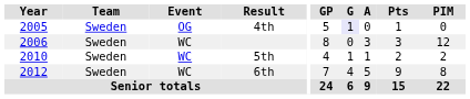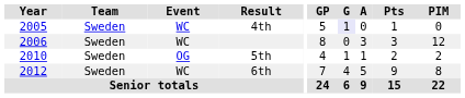 <table border="0" cellpadding="1" cellspacing="0" ID="Table3" style="text-align:center; width:40em">
 <tr ALIGN="center" bgcolor="#e0e0e0">
 <th>Year</th>
 <th>Team</th>
 <th>Event</th>
 <th>Result</th>
 <th rowspan="99" bgcolor="#ffffff"></th>
 <th>GP</th>
 <th>G</th>
 <th>A</th>
 <th>Pts</th>
 <th>PIM</th>
 </tr>
 <tr>
 <td><a href='#'>2005</a></td>
 <td><a href='#'>Sweden</a></td>
-<td><a href='#'>OG</a></td>
+<td><a href='#'>WC</a></td>
 <td>4th</td>
 <td>5</td>
 <td style="background: lavender;">1</td>
 <td>0</td>
 <td>1</td>
 <td>0</td>
 </tr>
 <tr bgcolor="#f0f0f0">
 <td><a href='#'>2006</a></td>
 <td>Sweden</td>
 <td>WC</td>
 <td></td>
 <td>8</td>
 <td>0</td>
 <td>3</td>
 <td>3</td>
 <td>12</td>
 </tr>
 <tr>
 <td><a href='#'>2010</a></td>
 <td>Sweden</td>
-<td><a href='#'>WC</a></td>
+<td><a href='#'>OG</a></td>
 <td>5th</td>
 <td>4</td>
 <td>1</td>
 <td>1</td>
 <td>2</td>
 <td>2</td>
 </tr>
 <tr bgcolor="#f0f0f0">
 <td><a href='#'>2012</a></td>
 <td>Sweden</td>
 <td>WC</td>
 <td>6th</td>
 <td>7</td>
 <td>4</td>
 <td>5</td>
 <td>9</td>
 <td>8</td>
 </tr>
 <tr bgcolor="#e0e0e0">
 <th colspan=4>Senior totals</th>
 <th>24</th>
 <th>6</th>
 <th>9</th>
 <th>15</th>
 <th>22</th>
 </tr>
 </table>
